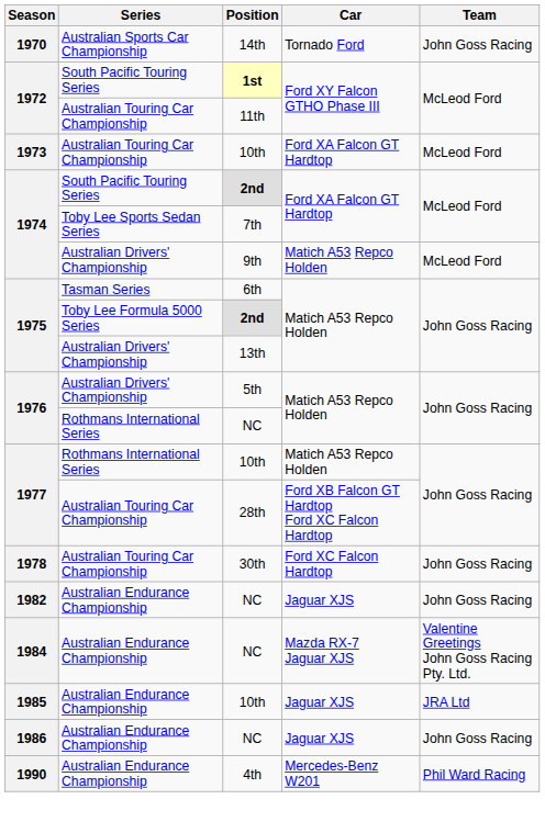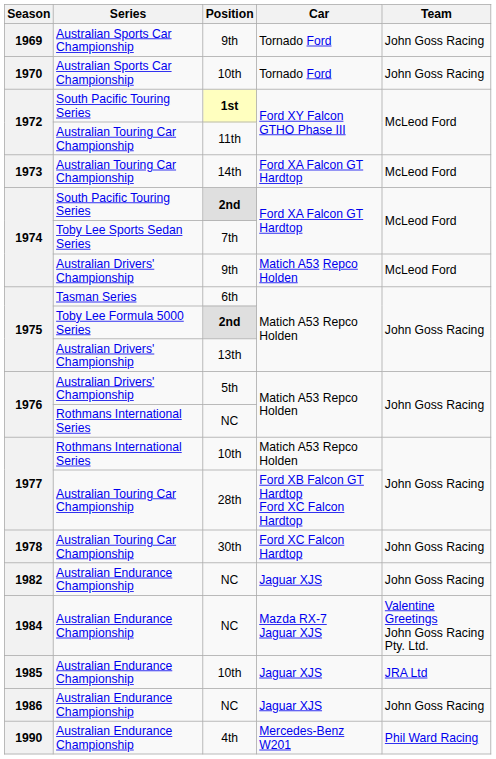 <table class="wikitable" style="font-size: 95%;">
 <tr>
 <th>Season</th>
 <th>Series</th>
 <th>Position</th>
 <th>Car</th>
 <th>Team</th>
 </tr>
 <tr>
+<th>1969</th>
+<td><a href='#'>Australian Sports Car Championship</a></td>
+<td align="center">9th</td>
+<td>Tornado <a href='#'>Ford</a></td>
+<td>John Goss Racing</td>
+</tr>
+<tr>
 <th>1970</th>
 <td><a href='#'>Australian Sports Car Championship</a></td>
-<td align="center">14th</td>
+<td align="center">10th</td>
 <td>Tornado <a href='#'>Ford</a></td>
 <td>John Goss Racing</td>
 </tr>
 <tr>
 <th rowspan=2>1972</th>
 <td><a href='#'>South Pacific Touring Series</a></td>
 <td align="center" style="background:#ffffbf;"><strong>1st</strong></td>
 <td rowspan=2><a href='#'>Ford XY Falcon GTHO Phase III</a></td>
 <td rowspan=2>McLeod Ford</td>
 </tr>
 <tr>
 <td><a href='#'>Australian Touring Car Championship</a></td>
 <td align="center">11th</td>
 </tr>
 <tr>
 <th>1973</th>
 <td><a href='#'>Australian Touring Car Championship</a></td>
-<td align="center">10th</td>
+<td align="center">14th</td>
 <td><a href='#'>Ford XA Falcon GT Hardtop</a></td>
 <td>McLeod Ford</td>
 </tr>
 <tr>
 <th rowspan=3>1974</th>
 <td><a href='#'>South Pacific Touring Series</a></td>
 <td align="center" style="background:#dfdfdf;"><strong>2nd</strong></td>
 <td rowspan=2><a href='#'>Ford XA Falcon GT Hardtop</a></td>
 <td rowspan=2>McLeod Ford</td>
 </tr>
 <tr>
 <td><a href='#'>Toby Lee Sports Sedan Series</a></td>
 <td align="center">7th</td>
 </tr>
 <tr>
 <td><a href='#'>Australian Drivers' Championship</a></td>
 <td align="center">9th</td>
 <td><a href='#'>Matich A53</a> <a href='#'>Repco Holden</a></td>
 <td>McLeod Ford</td>
 </tr>
 <tr>
 <th rowspan=3>1975</th>
 <td><a href='#'>Tasman Series</a></td>
 <td align="center">6th</td>
 <td rowspan=3>Matich A53 Repco Holden</td>
 <td rowspan=3>John Goss Racing</td>
 </tr>
 <tr>
 <td><a href='#'>Toby Lee Formula 5000 Series</a></td>
 <td align="center" style="background:#dfdfdf;"><strong>2nd</strong></td>
 </tr>
 <tr>
 <td><a href='#'>Australian Drivers' Championship</a></td>
 <td align="center">13th</td>
 </tr>
 <tr>
 <th rowspan=2>1976</th>
 <td><a href='#'>Australian Drivers' Championship</a></td>
 <td align="center">5th</td>
 <td rowspan=2>Matich A53 Repco Holden</td>
 <td rowspan=2>John Goss Racing</td>
 </tr>
 <tr>
 <td><a href='#'>Rothmans International Series</a></td>
 <td align="center">NC</td>
 </tr>
 <tr>
 <th rowspan=2>1977</th>
 <td><a href='#'>Rothmans International Series</a></td>
 <td align="center">10th</td>
 <td>Matich A53 Repco Holden</td>
 <td rowspan=2>John Goss Racing</td>
 </tr>
 <tr>
 <td><a href='#'>Australian Touring Car Championship</a></td>
 <td align="center">28th</td>
 <td><a href='#'>Ford XB Falcon GT Hardtop</a><br> <a href='#'>Ford XC Falcon Hardtop</a></td>
 </tr>
 <tr>
 <th>1978</th>
 <td><a href='#'>Australian Touring Car Championship</a></td>
 <td align="center">30th</td>
 <td><a href='#'>Ford XC Falcon Hardtop</a></td>
 <td>John Goss Racing</td>
 </tr>
 <tr>
 <th>1982</th>
 <td><a href='#'>Australian Endurance Championship</a></td>
 <td align="center">NC</td>
 <td><a href='#'>Jaguar XJS</a></td>
 <td>John Goss Racing</td>
 </tr>
 <tr>
 <th>1984</th>
 <td><a href='#'>Australian Endurance Championship</a></td>
 <td align="center">NC</td>
 <td><a href='#'>Mazda RX-7</a> <br> <a href='#'>Jaguar XJS</a></td>
 <td><a href='#'>Valentine Greetings</a> <br> John Goss Racing Pty. Ltd.</td>
 </tr>
 <tr>
 <th>1985</th>
 <td><a href='#'>Australian Endurance Championship</a></td>
 <td align="center">10th</td>
 <td><a href='#'>Jaguar XJS</a></td>
 <td><a href='#'>JRA Ltd</a></td>
 </tr>
 <tr>
 <th>1986</th>
 <td><a href='#'>Australian Endurance Championship</a></td>
 <td align="center">NC</td>
 <td><a href='#'>Jaguar XJS</a></td>
 <td>John Goss Racing</td>
 </tr>
 <tr>
 <th>1990</th>
 <td><a href='#'>Australian Endurance Championship</a></td>
 <td align="center">4th</td>
 <td><a href='#'>Mercedes-Benz W201</a></td>
 <td><a href='#'>Phil Ward Racing</a></td>
 </tr>
 </table>
